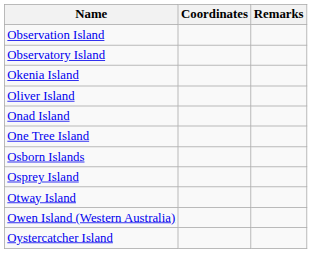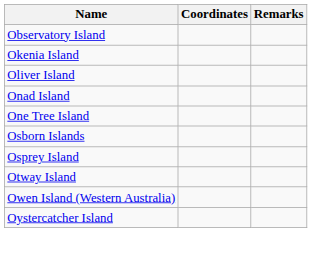 <table class="wikitable">
 <tr>
 <th>Name</th>
 <th>Coordinates</th>
 <th>Remarks</th>
-</tr>
-<tr>
-<td><a href='#'>Observation Island</a></td>
-<td></td>
-<td></td>
 </tr>
 <tr>
 <td><a href='#'>Observatory Island</a></td>
 <td></td>
 <td></td>
 </tr>
 <tr>
 <td><a href='#'>Okenia Island</a></td>
 <td></td>
 <td></td>
 </tr>
 <tr>
 <td><a href='#'>Oliver Island</a></td>
 <td></td>
 <td></td>
 </tr>
 <tr>
 <td><a href='#'>Onad Island</a></td>
 <td></td>
 <td></td>
 </tr>
 <tr>
 <td><a href='#'>One Tree Island</a></td>
 <td></td>
 <td></td>
 </tr>
 <tr>
 <td><a href='#'>Osborn Islands</a></td>
 <td></td>
 <td></td>
 </tr>
 <tr>
 <td><a href='#'>Osprey Island</a></td>
 <td></td>
 <td></td>
 </tr>
 <tr>
 <td><a href='#'>Otway Island</a></td>
 <td></td>
 <td></td>
 </tr>
 <tr>
 <td><a href='#'>Owen Island (Western Australia)</a></td>
 <td></td>
 <td></td>
 </tr>
 <tr>
 <td><a href='#'>Oystercatcher Island</a></td>
 <td></td>
 <td></td>
 </tr>
 </table>
